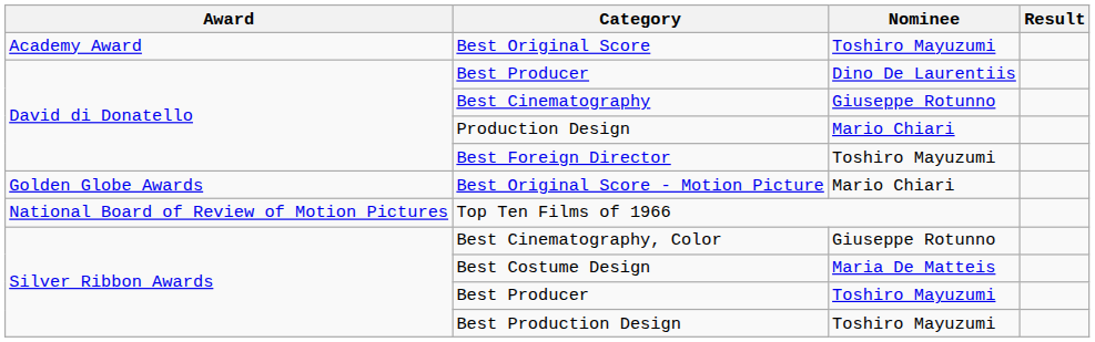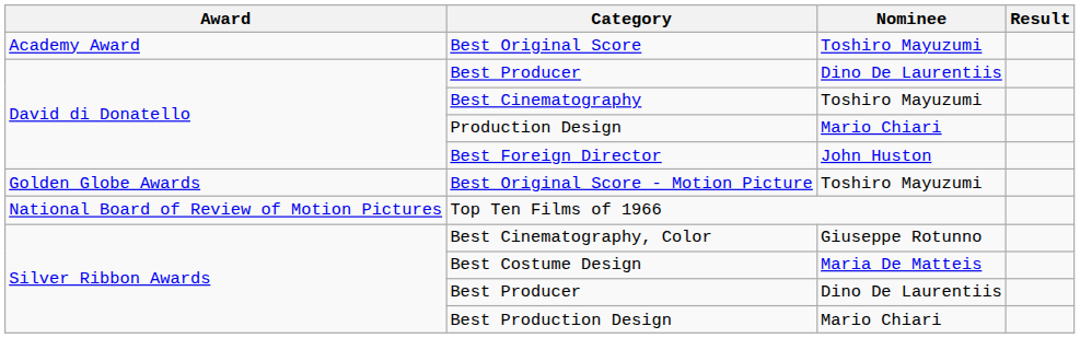 <table class="wikitable">
 <tr>
 <th>Award</th>
 <th>Category</th>
 <th>Nominee</th>
 <th>Result</th>
 </tr>
 <tr>
 <td><a href='#'>Academy Award</a></td>
 <td><a href='#'>Best Original Score</a></td>
 <td><a href='#'>Toshiro Mayuzumi</a></td>
 <td></td>
 </tr>
 <tr>
 <td rowspan="4"><a href='#'>David di Donatello</a></td>
 <td><a href='#'>Best Producer</a></td>
 <td><a href='#'>Dino De Laurentiis</a></td>
 <td></td>
 </tr>
 <tr>
 <td><a href='#'>Best Cinematography</a></td>
-<td><a href='#'>Giuseppe Rotunno</a></td>
+<td>Toshiro Mayuzumi</td>
 <td></td>
 </tr>
 <tr>
 <td>Production Design</td>
 <td><a href='#'>Mario Chiari</a></td>
 <td></td>
 </tr>
 <tr>
 <td><a href='#'>Best Foreign Director</a></td>
-<td>Toshiro Mayuzumi</td>
+<td><a href='#'>John Huston</a></td>
 <td></td>
 </tr>
 <tr>
 <td><a href='#'>Golden Globe Awards</a></td>
 <td><a href='#'>Best Original Score - Motion Picture</a></td>
-<td>Mario Chiari</td>
+<td>Toshiro Mayuzumi</td>
 <td></td>
 </tr>
 <tr>
 <td><a href='#'>National Board of Review of Motion Pictures</a></td>
 <td colspan="2">Top Ten Films of 1966</td>
 <td></td>
 </tr>
 <tr>
 <td rowspan="4"><a href='#'>Silver Ribbon Awards</a></td>
 <td>Best Cinematography, Color</td>
 <td>Giuseppe Rotunno</td>
 <td></td>
 </tr>
 <tr>
 <td>Best Costume Design</td>
 <td><a href='#'>Maria De Matteis</a></td>
 <td></td>
 </tr>
 <tr>
 <td>Best Producer</td>
-<td><a href='#'>Toshiro Mayuzumi</a></td>
+<td>Dino De Laurentiis</td>
 <td></td>
 </tr>
 <tr>
 <td>Best Production Design</td>
-<td>Toshiro Mayuzumi</td>
+<td>Mario Chiari</td>
 <td></td>
 </tr>
 </table>
